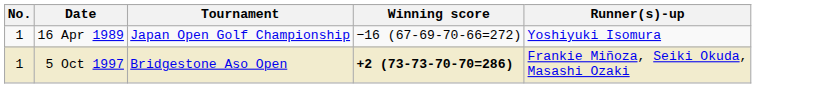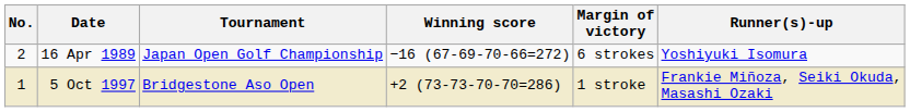 <table class="wikitable" style="font-size:95%;">
 <tr>
 <th>No.</th>
 <th>Date</th>
 <th>Tournament</th>
 <th>Winning score</th>
+<th>Margin of<br>victory</th>
 <th>Runner(s)-up</th>
 </tr>
 <tr>
-<td align=center>1</td>
+<td align=center>2</td>
 <td align=right>16 Apr <a href='#'>1989</a></td>
 <td><a href='#'>Japan Open Golf Championship</a></td>
 <td>−16 (67-69-70-66=272)</td>
+<td>6 strokes</td>
 <td> <a href='#'>Yoshiyuki Isomura</a></td>
 </tr>
 <tr style="background:#f2ecce;">
 <td align=center>1</td>
 <td align=right>5 Oct <a href='#'>1997</a></td>
 <td><a href='#'>Bridgestone Aso Open</a></td>
-<td><strong>+2 (73-73-70-70=286)</strong></td>
+<td>+2 (73-73-70-70=286)</td>
+<td>1 stroke</td>
 <td> <a href='#'>Frankie Miñoza</a>,  <a href='#'>Seiki Okuda</a>,<br> <a href='#'>Masashi Ozaki</a></td>
 </tr>
 </table>
